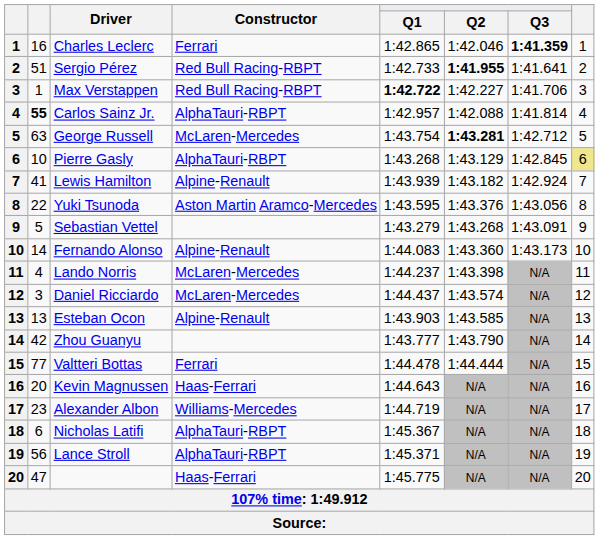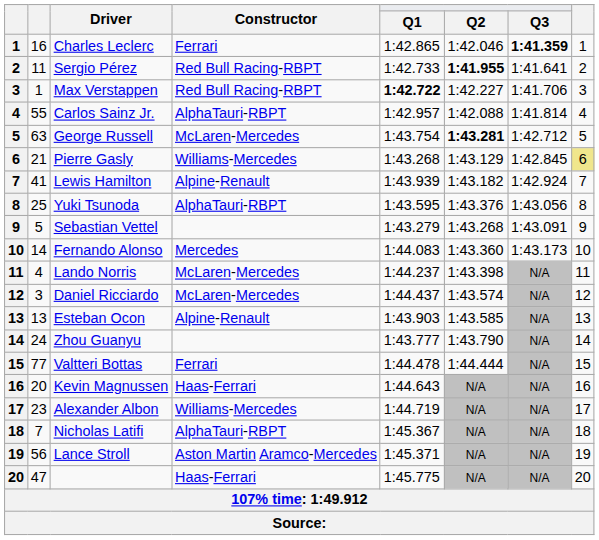 <table class="wikitable sortable" style="font-size: 85%;">
 <tr>
 <th rowspan="2"></th>
 <th rowspan="2"></th>
 <th rowspan="2">Driver</th>
 <th rowspan="2">Constructor</th>
 <th colspan="3" style="background:#eaecf0; text-align:center;"></th>
 <th rowspan="2"></th>
 </tr>
 <tr>
 <th scope="col">Q1</th>
 <th scope="col">Q2</th>
 <th scope="col">Q3</th>
 </tr>
 <tr>
 <th scope="row">1</th>
 <td align="center">16</td>
 <td data-sort-value="lec"> <a href='#'>Charles Leclerc</a></td>
 <td><a href='#'>Ferrari</a></td>
 <td>1:42.865</td>
 <td>1:42.046</td>
 <td><strong>1:41.359</strong></td>
 <td align="center">1</td>
 </tr>
 <tr>
 <th scope="row">2</th>
-<td align="center">51</td>
+<td align="center">11</td>
 <td data-sort-value="per"> <a href='#'>Sergio Pérez</a></td>
 <td><a href='#'>Red Bull Racing</a>-<a href='#'>RBPT</a></td>
 <td>1:42.733</td>
 <td><strong>1:41.955</strong></td>
 <td>1:41.641</td>
 <td align="center">2</td>
 </tr>
 <tr>
 <th scope="row">3</th>
 <td align="center">1</td>
 <td data-sort-value="ver"> <a href='#'>Max Verstappen</a></td>
 <td><a href='#'>Red Bull Racing</a>-<a href='#'>RBPT</a></td>
 <td><strong>1:42.722</strong></td>
 <td>1:42.227</td>
 <td>1:41.706</td>
 <td align="center">3</td>
 </tr>
 <tr>
 <th scope="row">4</th>
-<td align="center"><strong>55</strong></td>
+<td align="center">55</td>
 <td data-sort-value="sai"> <a href='#'>Carlos Sainz Jr.</a></td>
 <td><a href='#'>AlphaTauri</a>-<a href='#'>RBPT</a></td>
 <td>1:42.957</td>
 <td>1:42.088</td>
 <td>1:41.814</td>
 <td align="center">4</td>
 </tr>
 <tr>
 <th scope="row">5</th>
 <td align="center">63</td>
 <td data-sort-value="rus"> <a href='#'>George Russell</a></td>
 <td><a href='#'>McLaren</a>-<a href='#'>Mercedes</a></td>
 <td>1:43.754</td>
 <td><strong>1:43.281</strong></td>
 <td>1:42.712</td>
 <td align="center">5</td>
 </tr>
 <tr>
 <th scope="row">6</th>
-<td align="center">10</td>
+<td align="center">21</td>
 <td data-sort-value="gas"> <a href='#'>Pierre Gasly</a></td>
-<td><a href='#'>AlphaTauri</a>-<a href='#'>RBPT</a></td>
+<td><a href='#'>Williams</a>-<a href='#'>Mercedes</a></td>
 <td>1:43.268</td>
 <td>1:43.129</td>
 <td>1:42.845</td>
 <td align="center" style="background: khaki;">6</td>
 </tr>
 <tr>
 <th scope="row">7</th>
 <td align="center">41</td>
 <td data-sort-value="ham"> <a href='#'>Lewis Hamilton</a></td>
 <td><a href='#'>Alpine</a>-<a href='#'>Renault</a></td>
 <td>1:43.939</td>
 <td>1:43.182</td>
 <td>1:42.924</td>
 <td align="center">7</td>
 </tr>
 <tr>
 <th scope="row">8</th>
-<td align="center">22</td>
+<td align="center">25</td>
 <td data-sort-value="tsu"> <a href='#'>Yuki Tsunoda</a></td>
-<td><a href='#'>Aston Martin</a> <a href='#'>Aramco</a>-<a href='#'>Mercedes</a></td>
+<td><a href='#'>AlphaTauri</a>-<a href='#'>RBPT</a></td>
 <td>1:43.595</td>
 <td>1:43.376</td>
 <td>1:43.056</td>
 <td align="center">8</td>
 </tr>
 <tr>
 <th scope="row">9</th>
 <td align="center">5</td>
 <td data-sort-value="vet"> <a href='#'>Sebastian Vettel</a></td>
 <td></td>
 <td>1:43.279</td>
 <td>1:43.268</td>
 <td>1:43.091</td>
 <td align="center">9</td>
 </tr>
 <tr>
 <th scope="row">10</th>
 <td align="center">14</td>
 <td data-sort-value="alo"> <a href='#'>Fernando Alonso</a></td>
-<td><a href='#'>Alpine</a>-<a href='#'>Renault</a></td>
+<td><a href='#'>Mercedes</a></td>
 <td>1:44.083</td>
 <td>1:43.360</td>
 <td>1:43.173</td>
 <td align="center">10</td>
 </tr>
 <tr>
 <th scope="row">11</th>
 <td align="center">4</td>
 <td data-sort-value="nor"> <a href='#'>Lando Norris</a></td>
 <td><a href='#'>McLaren</a>-<a href='#'>Mercedes</a></td>
 <td>1:44.237</td>
 <td>1:43.398</td>
 <td data-sort-value="13" align="center" style="background: silver"><small>N/A</small></td>
 <td align="center">11</td>
 </tr>
 <tr>
 <th scope="row">12</th>
 <td align="center">3</td>
 <td data-sort-value="ric"> <a href='#'>Daniel Ricciardo</a></td>
 <td><a href='#'>McLaren</a>-<a href='#'>Mercedes</a></td>
 <td>1:44.437</td>
 <td>1:43.574</td>
 <td data-sort-value="13" align="center" style="background: silver"><small>N/A</small></td>
 <td align="center">12</td>
 </tr>
 <tr>
 <th scope="row">13</th>
 <td align="center">13</td>
 <td data-sort-value="oco"> <a href='#'>Esteban Ocon</a></td>
 <td><a href='#'>Alpine</a>-<a href='#'>Renault</a></td>
 <td>1:43.903</td>
 <td>1:43.585</td>
 <td data-sort-value="12" align="center" style="background: silver"><small>N/A</small></td>
 <td align="center">13</td>
 </tr>
 <tr>
 <th scope="row">14</th>
-<td align="center">42</td>
+<td align="center">24</td>
 <td data-sort-value="zho"> <a href='#'>Zhou Guanyu</a></td>
 <td></td>
 <td>1:43.777</td>
 <td>1:43.790</td>
 <td data-sort-value="12" align="center" style="background: silver"><small>N/A</small></td>
 <td align="center">14</td>
 </tr>
 <tr>
 <th scope="row">15</th>
 <td align="center">77</td>
 <td data-sort-value="bot"> <a href='#'>Valtteri Bottas</a></td>
 <td><a href='#'>Ferrari</a></td>
 <td>1:44.478</td>
 <td>1:44.444</td>
 <td data-sort-value="13" align="center" style="background: silver"><small>N/A</small></td>
 <td align="center">15</td>
 </tr>
 <tr>
 <th scope="row">16</th>
 <td align="center">20</td>
 <td data-sort-value="mag"> <a href='#'>Kevin Magnussen</a></td>
 <td><a href='#'>Haas</a>-<a href='#'>Ferrari</a></td>
 <td>1:44.643</td>
 <td data-sort-value="13" align="center" style="background: silver"><small>N/A</small></td>
 <td data-sort-value="13" align="center" style="background: silver"><small>N/A</small></td>
 <td align="center">16</td>
 </tr>
 <tr>
 <th scope="row">17</th>
 <td align="center">23</td>
 <td data-sort-value="alb"> <a href='#'>Alexander Albon</a></td>
 <td><a href='#'>Williams</a>-<a href='#'>Mercedes</a></td>
 <td>1:44.719</td>
 <td data-sort-value="17" align="center" style="background: silver"><small>N/A</small></td>
 <td data-sort-value="17" align="center" style="background: silver"><small>N/A</small></td>
 <td align="center">17</td>
 </tr>
 <tr>
 <th scope="row">18</th>
-<td align="center">6</td>
+<td align="center">7</td>
 <td data-sort-value="lat"> <a href='#'>Nicholas Latifi</a></td>
 <td><a href='#'>AlphaTauri</a>-<a href='#'>RBPT</a></td>
 <td>1:45.367</td>
 <td data-sort-value="17" align="center" style="background: silver"><small>N/A</small></td>
 <td data-sort-value="17" align="center" style="background: silver"><small>N/A</small></td>
 <td align="center">18</td>
 </tr>
 <tr>
 <th scope="row">19</th>
 <td align="center">56</td>
 <td data-sort-value="str"> <a href='#'>Lance Stroll</a></td>
-<td><a href='#'>AlphaTauri</a>-<a href='#'>RBPT</a></td>
+<td><a href='#'>Aston Martin</a> <a href='#'>Aramco</a>-<a href='#'>Mercedes</a></td>
 <td>1:45.371</td>
 <td data-sort-value="13" align="center" style="background: silver"><small>N/A</small></td>
 <td data-sort-value="13" align="center" style="background: silver"><small>N/A</small></td>
 <td align="center">19</td>
 </tr>
 <tr>
 <th scope="row">20</th>
 <td align="center">47</td>
 <td data-sort-value="sch"></td>
 <td><a href='#'>Haas</a>-<a href='#'>Ferrari</a></td>
 <td>1:45.775</td>
 <td data-sort-value="13" align="center" style="background: silver"><small>N/A</small></td>
 <td data-sort-value="13" align="center" style="background: silver"><small>N/A</small></td>
 <td align="center">20</td>
 </tr>
 <tr>
 <th colspan="8"><a href='#'>107% time</a>: 1:49.912</th>
 </tr>
 <tr>
 <th colspan="8">Source:</th>
 </tr>
 </table>
